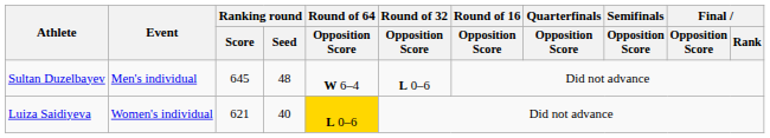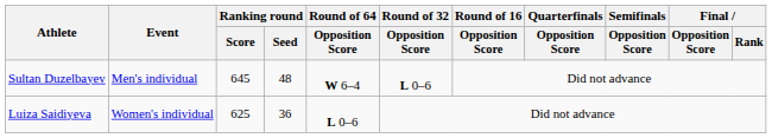 <table class="wikitable" style="font-size:90%">
 <tr>
 <th rowspan=2>Athlete</th>
 <th rowspan=2>Event</th>
 <th colspan="2">Ranking round</th>
 <th>Round of 64</th>
 <th>Round of 32</th>
 <th>Round of 16</th>
 <th>Quarterfinals</th>
 <th>Semifinals</th>
 <th colspan="2">Final / </th>
 </tr>
 <tr style="font-size:95%">
 <th>Score</th>
 <th>Seed</th>
 <th>Opposition<br>Score</th>
 <th>Opposition<br>Score</th>
 <th>Opposition<br>Score</th>
 <th>Opposition<br>Score</th>
 <th>Opposition<br>Score</th>
 <th>Opposition<br>Score</th>
 <th>Rank</th>
 </tr>
 <tr align=center>
 <td align=left><a href='#'>Sultan Duzelbayev</a></td>
 <td align=left><a href='#'>Men's individual</a></td>
 <td>645</td>
 <td>48</td>
 <td><br><strong>W</strong> 6–4</td>
 <td><br><strong>L</strong> 0–6</td>
 <td colspan=5>Did not advance</td>
 </tr>
 <tr align=center>
 <td align=left><a href='#'>Luiza Saidiyeva</a></td>
 <td align=left><a href='#'>Women's individual</a></td>
-<td>621</td>
-<td>40</td>
-<td style="background: gold;"><br><strong>L</strong> 0–6</td>
+<td>625</td>
+<td>36</td>
+<td><br><strong>L</strong> 0–6</td>
 <td colspan=6>Did not advance</td>
 </tr>
 </table>
